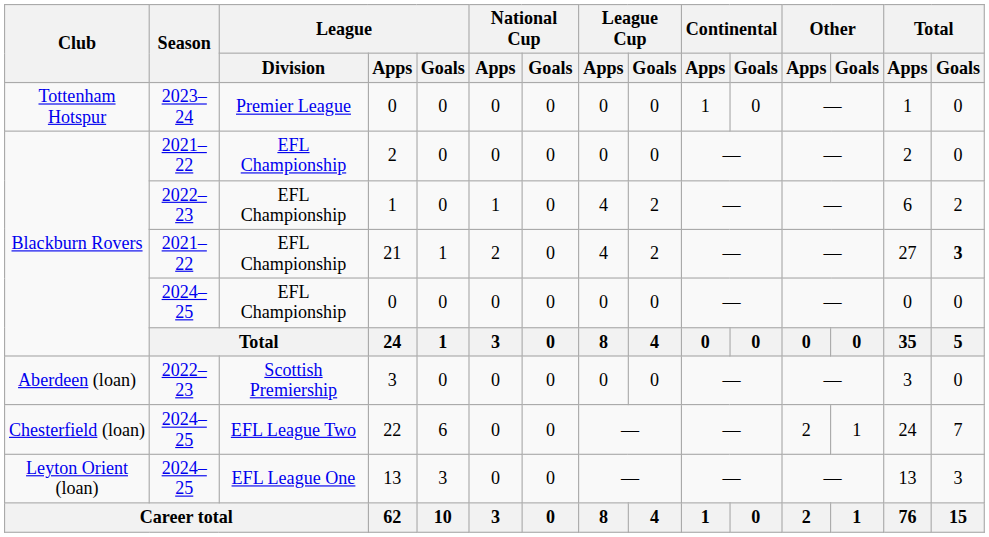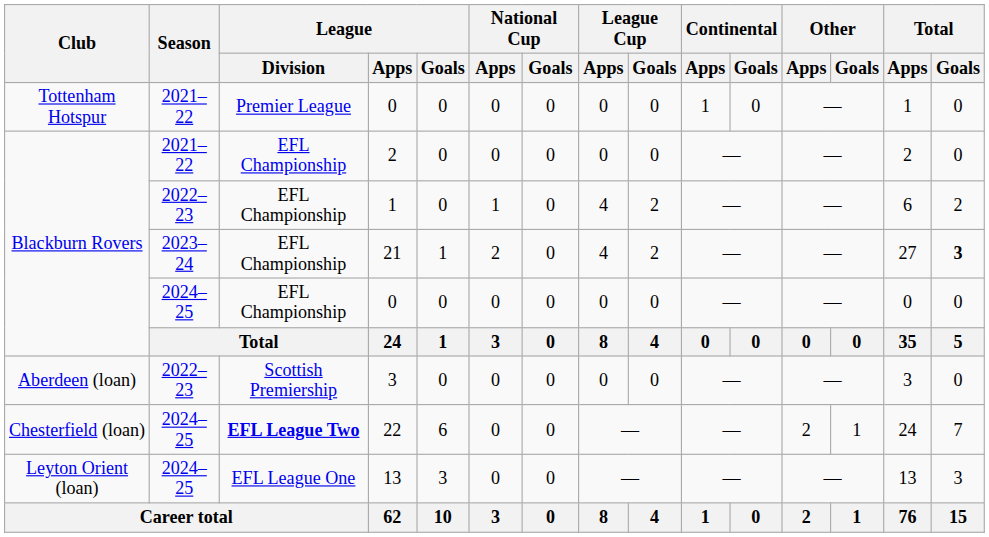 <table class="wikitable" Style="text-align: center">
 <tr>
 <th rowspan="2">Club</th>
 <th rowspan="2">Season</th>
 <th colspan="3">League</th>
 <th colspan="2">National Cup</th>
 <th colspan="2">League Cup</th>
 <th colspan="2">Continental</th>
 <th colspan="2">Other</th>
 <th colspan="2">Total</th>
 </tr>
 <tr>
 <th>Division</th>
 <th>Apps</th>
 <th>Goals</th>
 <th>Apps</th>
 <th>Goals</th>
 <th>Apps</th>
 <th>Goals</th>
 <th>Apps</th>
 <th>Goals</th>
 <th>Apps</th>
 <th>Goals</th>
 <th>Apps</th>
 <th>Goals</th>
 </tr>
 <tr>
 <td><a href='#'>Tottenham Hotspur</a></td>
-<td><a href='#'>2023–24</a></td>
+<td><a href='#'>2021–22</a></td>
 <td><a href='#'>Premier League</a></td>
 <td>0</td>
 <td>0</td>
 <td>0</td>
 <td>0</td>
 <td>0</td>
 <td>0</td>
 <td>1</td>
 <td>0</td>
 <td colspan="2">—</td>
 <td>1</td>
 <td>0</td>
 </tr>
 <tr>
 <td rowspan="5"><a href='#'>Blackburn Rovers</a></td>
 <td><a href='#'>2021–22</a></td>
 <td><a href='#'>EFL Championship</a></td>
 <td>2</td>
 <td>0</td>
 <td>0</td>
 <td>0</td>
 <td>0</td>
 <td>0</td>
 <td colspan="2">—</td>
 <td colspan="2">—</td>
 <td>2</td>
 <td>0</td>
 </tr>
 <tr>
 <td><a href='#'>2022–23</a></td>
 <td>EFL Championship</td>
 <td>1</td>
 <td>0</td>
 <td>1</td>
 <td>0</td>
 <td>4</td>
 <td>2</td>
 <td colspan="2">—</td>
 <td colspan="2">—</td>
 <td>6</td>
 <td>2</td>
 </tr>
 <tr>
-<td><a href='#'>2021–22</a></td>
+<td><a href='#'>2023–24</a></td>
 <td>EFL Championship</td>
 <td>21</td>
 <td>1</td>
 <td>2</td>
 <td>0</td>
 <td>4</td>
 <td>2</td>
 <td colspan="2">—</td>
 <td colspan="2">—</td>
 <td>27</td>
 <td><strong>3</strong></td>
 </tr>
 <tr>
 <td><a href='#'>2024–25</a></td>
 <td>EFL Championship</td>
 <td>0</td>
 <td>0</td>
 <td>0</td>
 <td>0</td>
 <td>0</td>
 <td>0</td>
 <td colspan="2">—</td>
 <td colspan="2">—</td>
 <td>0</td>
 <td>0</td>
 </tr>
 <tr>
 <th colspan="2">Total</th>
 <th>24</th>
 <th>1</th>
 <th>3</th>
 <th>0</th>
 <th>8</th>
 <th>4</th>
 <th>0</th>
 <th>0</th>
 <th>0</th>
 <th>0</th>
 <th>35</th>
 <th>5</th>
 </tr>
 <tr>
 <td><a href='#'>Aberdeen</a> (loan)</td>
 <td><a href='#'>2022–23</a></td>
 <td><a href='#'>Scottish Premiership</a></td>
 <td>3</td>
 <td>0</td>
 <td>0</td>
 <td>0</td>
 <td>0</td>
 <td>0</td>
 <td colspan="2">—</td>
 <td colspan="2">—</td>
 <td>3</td>
 <td>0</td>
 </tr>
 <tr>
 <td><a href='#'>Chesterfield</a> (loan)</td>
 <td><a href='#'>2024–25</a></td>
-<td><a href='#'>EFL League Two</a></td>
+<td><strong><a href='#'>EFL League Two</a></strong></td>
 <td>22</td>
 <td>6</td>
 <td>0</td>
 <td>0</td>
 <td colspan="2">—</td>
 <td colspan="2">—</td>
 <td>2</td>
 <td>1</td>
 <td>24</td>
 <td>7</td>
 </tr>
 <tr>
 <td><a href='#'>Leyton Orient</a> (loan)</td>
 <td><a href='#'>2024–25</a></td>
 <td><a href='#'>EFL League One</a></td>
 <td>13</td>
 <td>3</td>
 <td>0</td>
 <td>0</td>
 <td colspan="2">—</td>
 <td colspan="2">—</td>
 <td colspan="2">—</td>
 <td>13</td>
 <td>3</td>
 </tr>
 <tr>
 <th colspan="3">Career total</th>
 <th>62</th>
 <th>10</th>
 <th>3</th>
 <th>0</th>
 <th>8</th>
 <th>4</th>
 <th>1</th>
 <th>0</th>
 <th>2</th>
 <th>1</th>
 <th>76</th>
 <th>15</th>
 </tr>
 </table>
